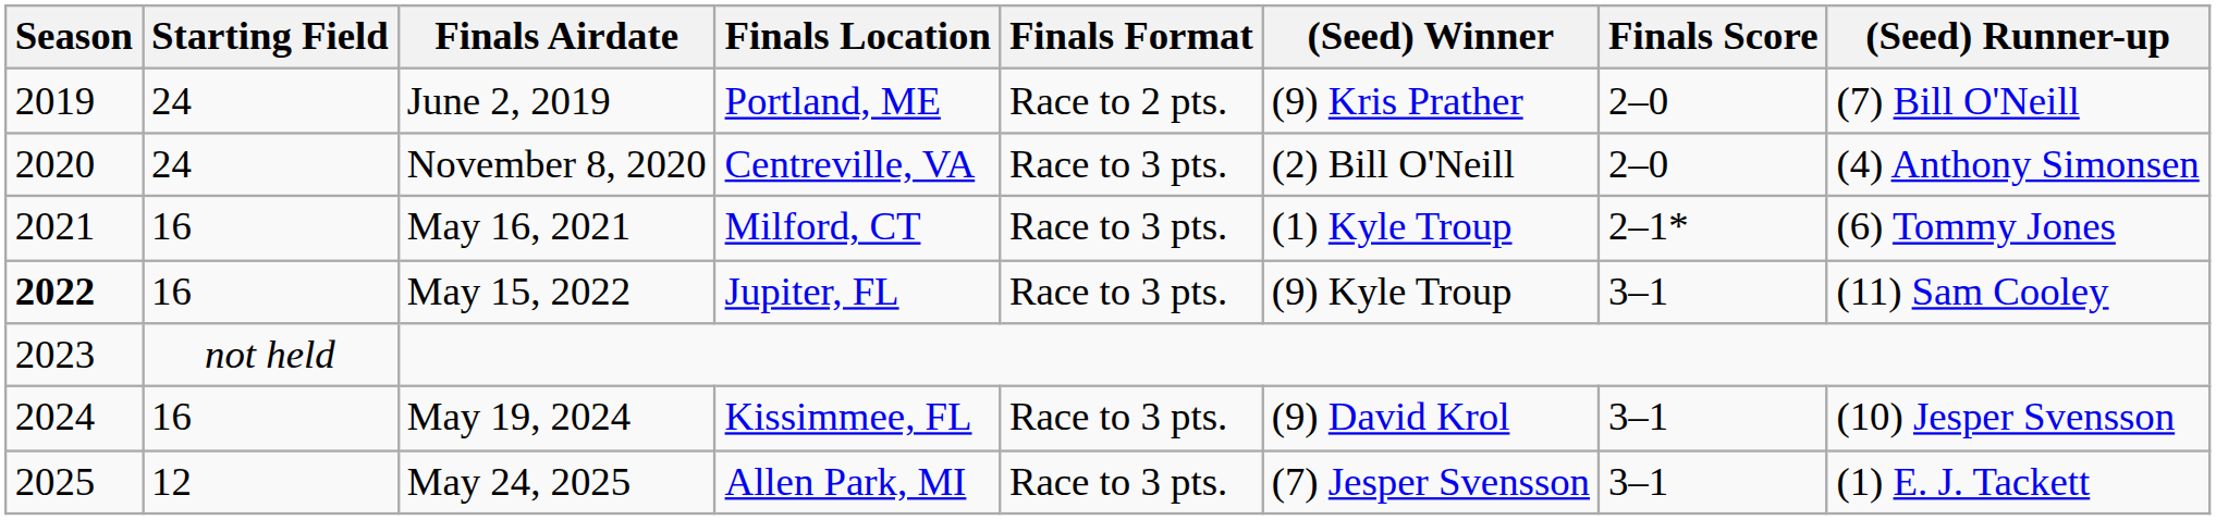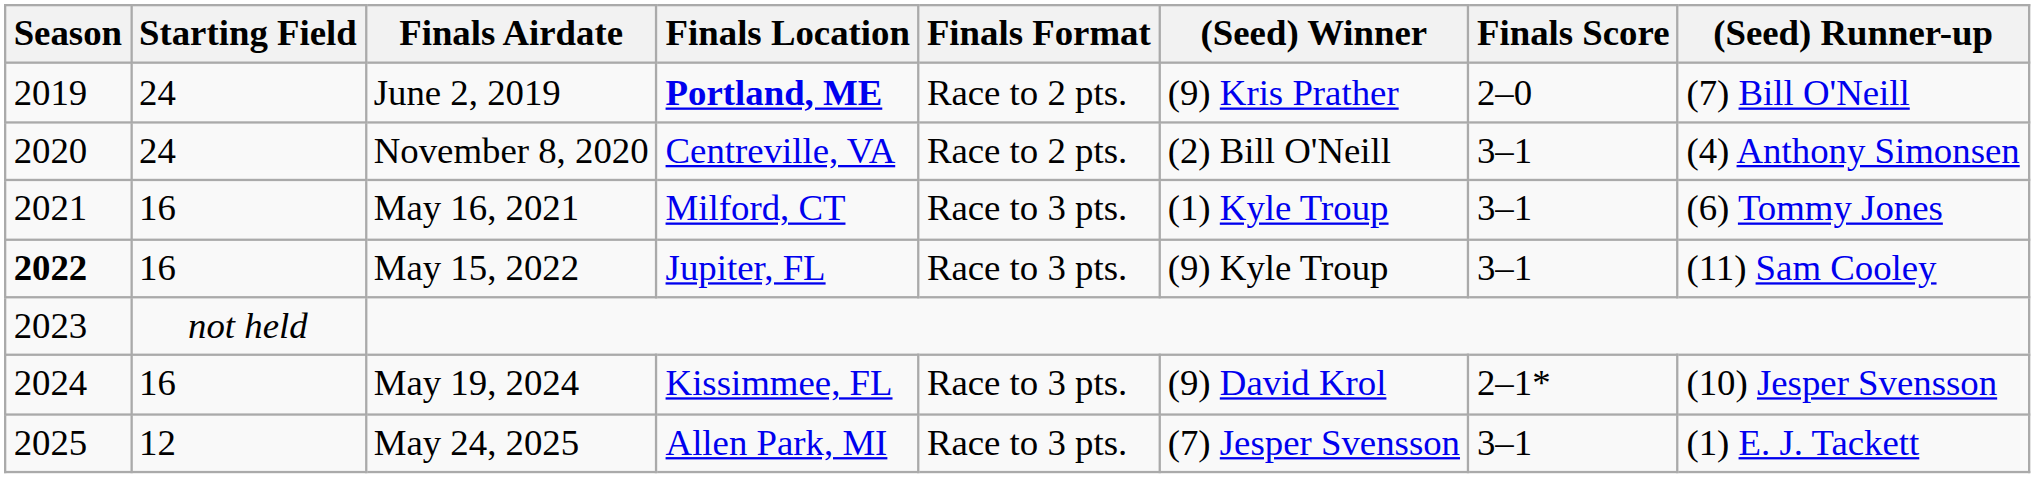 <table class="wikitable unsortable">
 <tr>
 <th>Season</th>
 <th>Starting Field</th>
 <th>Finals Airdate</th>
 <th>Finals Location</th>
 <th>Finals Format</th>
 <th>(Seed) Winner</th>
 <th>Finals Score</th>
 <th>(Seed) Runner-up</th>
 </tr>
 <tr>
 <td>2019</td>
 <td>24</td>
 <td>June 2, 2019</td>
-<td><a href='#'>Portland, ME</a></td>
+<td><strong><a href='#'>Portland, ME</a></strong></td>
 <td>Race to 2 pts.</td>
 <td>(9) <a href='#'>Kris Prather</a></td>
 <td>2–0</td>
 <td>(7) <a href='#'>Bill O'Neill</a></td>
 </tr>
 <tr>
 <td>2020</td>
 <td>24</td>
 <td>November 8, 2020</td>
 <td><a href='#'>Centreville, VA</a></td>
-<td>Race to 3 pts.</td>
+<td>Race to 2 pts.</td>
 <td>(2) Bill O'Neill</td>
-<td>2–0</td>
+<td>3–1</td>
 <td>(4) <a href='#'>Anthony Simonsen</a></td>
 </tr>
 <tr>
 <td>2021</td>
 <td>16</td>
 <td>May 16, 2021</td>
 <td><a href='#'>Milford, CT</a></td>
 <td>Race to 3 pts.</td>
 <td>(1) <a href='#'>Kyle Troup</a></td>
-<td>2–1*</td>
+<td>3–1</td>
 <td>(6) <a href='#'>Tommy Jones</a></td>
 </tr>
 <tr>
 <td><strong>2022</strong></td>
 <td>16</td>
 <td>May 15, 2022</td>
 <td><a href='#'>Jupiter, FL</a></td>
 <td>Race to 3 pts.</td>
 <td>(9) Kyle Troup</td>
 <td>3–1</td>
 <td>(11) <a href='#'>Sam Cooley</a></td>
 </tr>
 <tr>
 <td>2023</td>
 <td columnspan=7 align=center><em>not held</em></td>
 </tr>
 <tr>
 <td>2024</td>
 <td>16</td>
 <td>May 19, 2024</td>
 <td><a href='#'>Kissimmee, FL</a></td>
 <td>Race to 3 pts.</td>
 <td>(9) <a href='#'>David Krol</a></td>
-<td>3–1</td>
+<td>2–1*</td>
 <td>(10) <a href='#'>Jesper Svensson</a></td>
 </tr>
 <tr>
 <td>2025</td>
 <td>12</td>
 <td>May 24, 2025</td>
 <td><a href='#'>Allen Park, MI</a></td>
 <td>Race to 3 pts.</td>
 <td>(7) <a href='#'>Jesper Svensson</a></td>
 <td>3–1</td>
 <td>(1) <a href='#'>E. J. Tackett</a></td>
 </tr>
 </table>
